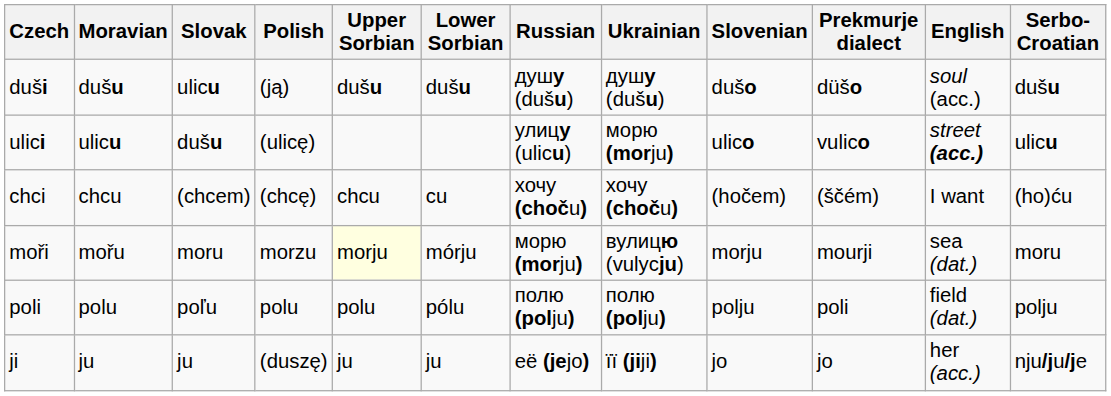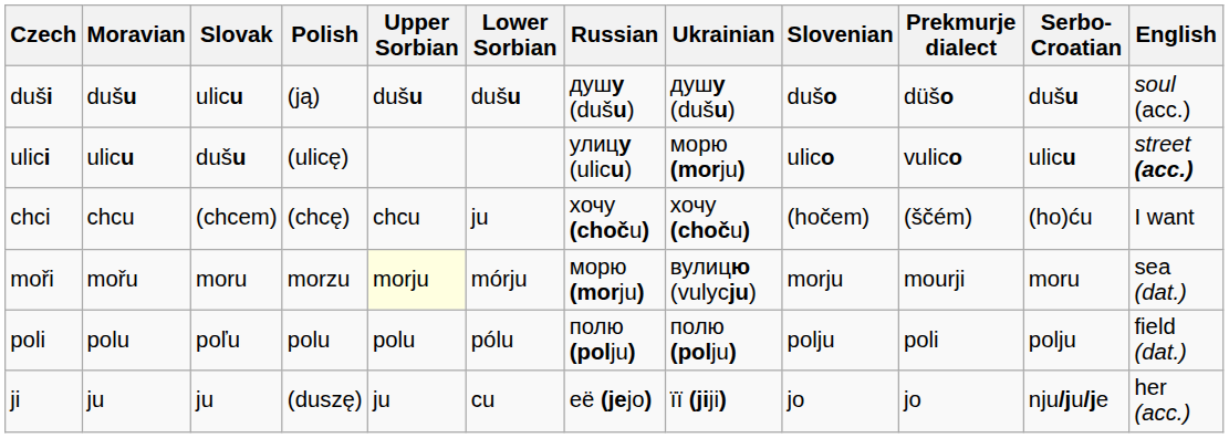 <table class="wikitable">
 <tr>
 <th>Czech</th>
 <th>Moravian</th>
 <th>Slovak</th>
 <th>Polish</th>
 <th>Upper Sorbian</th>
 <th>Lower Sorbian</th>
 <th>Russian</th>
 <th>Ukrainian</th>
 <th>Slovenian</th>
 <th>Prekmurje dialect</th>
+<th>Serbo-Croatian</th>
 <th>English</th>
-<th>Serbo-Croatian</th>
 </tr>
 <tr>
 <td>duš<strong>i</strong></td>
 <td>duš<strong>u</strong></td>
 <td>ulic<strong>u</strong></td>
 <td>(ją)</td>
 <td>duš<strong>u</strong></td>
 <td>duš<strong>u</strong></td>
 <td>душ<strong>у</strong> (duš<strong>u</strong>)</td>
 <td>душ<strong>у</strong> (duš<strong>u</strong>)</td>
 <td>duš<strong>o</strong></td>
 <td>düš<strong>o</strong></td>
+<td>duš<strong>u</strong></td>
 <td><em>soul</em> (acc.)</td>
-<td>duš<strong>u</strong></td>
 </tr>
 <tr>
 <td>ulic<strong>i</strong></td>
 <td>ulic<strong>u</strong></td>
 <td>duš<strong>u</strong></td>
 <td>(ulicę)</td>
 <td></td>
 <td></td>
 <td>улиц<strong>у</strong> (ulic<strong>u</strong>)</td>
 <td>мор</strong>ю<strong> (mor</strong>ju<strong>)</td>
 <td>ulic<strong>o</strong></td>
 <td>vulic<strong>o</strong></td>
+<td>ulic<strong>u</strong></td>
 <td><em>street<strong> (acc.)</td>
-<td>ulic<strong>u</strong></td>
 </tr>
 <tr>
 <td>chc</strong>i<strong></td>
 <td>chc</strong>u<strong></td>
 <td>(chcem)</td>
 <td>(chcę)</td>
 <td>chc</strong>u<strong></td>
-<td>c</strong>u<strong></td>
+<td>j</strong>u<strong></td>
 <td>хоч</strong>у<strong> (choč</strong>u<strong>)</td>
 <td>хоч</strong>у<strong> (choč</strong>u<strong>)</td>
 <td>(hočem)</td>
 <td>(ščém)</td>
+<td>(ho)ć</strong>u<strong></td>
 <td></em>I want<em></td>
-<td>(ho)ć</strong>u<strong></td>
 </tr>
 <tr>
 <td>moř</strong>i<strong></td>
 <td>moř</strong>u<strong></td>
 <td>mor</strong>u<strong></td>
 <td>morz</strong>u<strong></td>
 <td style="background: lightyellow;">morj</strong>u<strong></td>
 <td>mórj</strong>u<strong></td>
 <td>мор</strong>ю<strong> (mor</strong>ju<strong>)</td>
 <td>вулиц<strong>ю</strong> (vulyc<strong>ju</strong>)</td>
 <td>morj</strong>u<strong></td>
 <td>mourj</strong>i<strong></td>
+<td>mor</strong>u<strong></td>
 <td></em>sea<em> (dat.)</td>
-<td>mor</strong>u<strong></td>
 </tr>
 <tr>
 <td>pol</strong>i<strong></td>
 <td>pol</strong>u<strong></td>
 <td>poľ</strong>u<strong></td>
 <td>pol</strong>u<strong></td>
 <td>pol</strong>u<strong></td>
 <td>pól</strong>u<strong></td>
 <td>пол</strong>ю<strong> (pol</strong>ju<strong>)</td>
 <td>пол</strong>ю<strong> (pol</strong>ju<strong>)</td>
 <td>polj</strong>u<strong></td>
 <td>pol</strong>i<strong></td>
+<td>polj</strong>u<strong></td>
 <td></em>field<em> (dat.)</td>
-<td>polj</strong>u<strong></td>
 </tr>
 <tr>
 <td>j</strong>i<strong></td>
 <td>j</strong>u<strong></td>
 <td>j</strong>u<strong></td>
 <td>(duszę)</td>
 <td>j</strong>u<strong></td>
-<td>j</strong>u<strong></td>
+<td>c</strong>u<strong></td>
 <td>е</strong>ё<strong> (je</strong>jo<strong>)</td>
 <td>ї</strong>ї<strong> (ji</strong>ji<strong>)</td>
 <td>j</strong>o<strong></td>
 <td>j</strong>o<strong></td>
+<td>nj</strong>u<strong>/j</strong>u<strong>/j</strong>e<strong></td>
 <td></em>her<em> (acc.)</td>
-<td>nj</strong>u<strong>/j</strong>u<strong>/j</strong>e<strong></td>
 </tr>
 </table>
